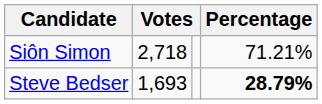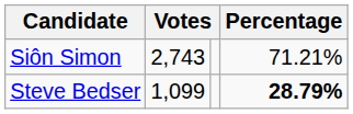 <table class="wikitable" style="text-align:right;">
 <tr>
 <th>Candidate</th>
 <th colspan="2">Votes</th>
 <th>Percentage </th>
 </tr>
 <tr>
 <td style="text-align:left;"><a href='#'>Siôn Simon</a></td>
-<td>2,718</td>
+<td>2,743</td>
 <td align=center></td>
 <td>71.21%</td>
 </tr>
 <tr>
 <td style="text-align:left;"><a href='#'>Steve Bedser</a></td>
-<td>1,693</td>
+<td>1,099</td>
 <td align=center></td>
 <td><strong>28.79%</strong></td>
 </tr>
 </table>
